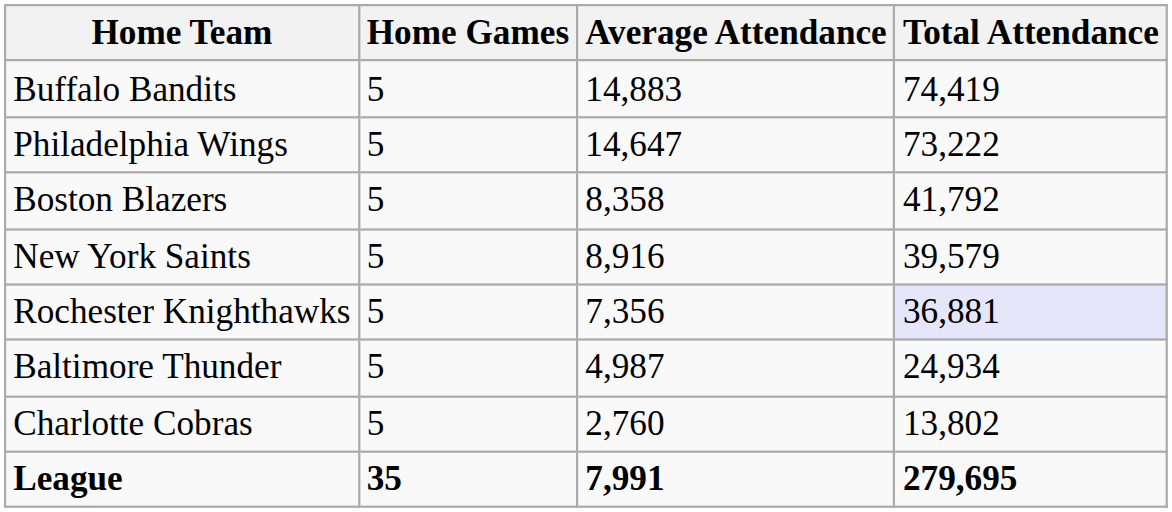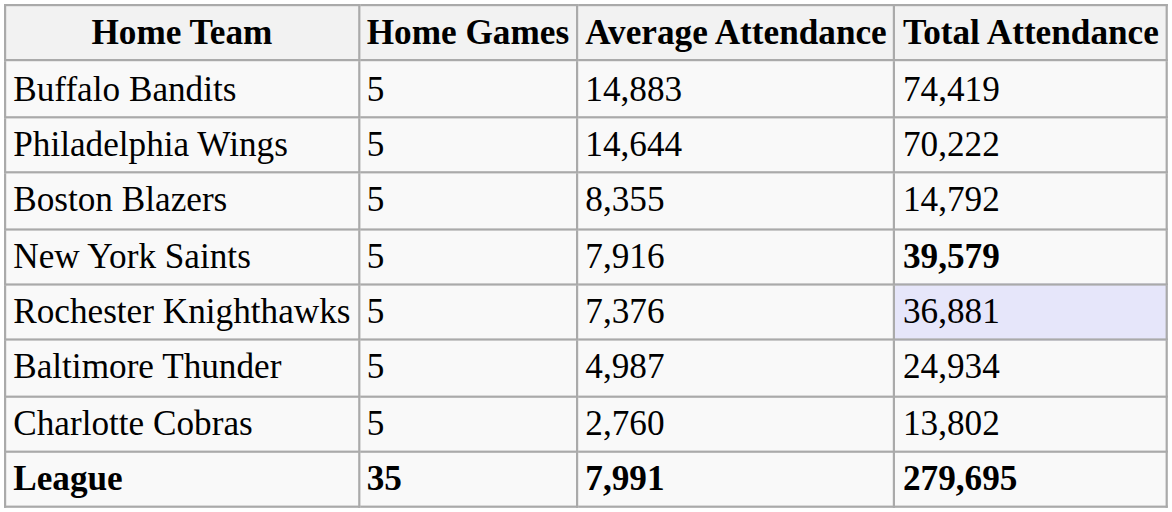 <table class="wikitable sortable">
 <tr>
 <th>Home Team</th>
 <th>Home Games</th>
 <th>Average Attendance</th>
 <th>Total Attendance</th>
 </tr>
 <tr>
 <td>Buffalo Bandits</td>
 <td>5</td>
 <td>14,883</td>
 <td>74,419</td>
 </tr>
 <tr>
 <td>Philadelphia Wings</td>
 <td>5</td>
-<td>14,647</td>
-<td>73,222</td>
+<td>14,644</td>
+<td>70,222</td>
 </tr>
 <tr>
 <td>Boston Blazers</td>
 <td>5</td>
-<td>8,358</td>
-<td>41,792</td>
+<td>8,355</td>
+<td>14,792</td>
 </tr>
 <tr>
 <td>New York Saints</td>
 <td>5</td>
-<td>8,916</td>
-<td>39,579</td>
+<td>7,916</td>
+<td><strong>39,579</strong></td>
 </tr>
 <tr>
 <td>Rochester Knighthawks</td>
 <td>5</td>
-<td>7,356</td>
+<td>7,376</td>
 <td style="background: lavender;">36,881</td>
 </tr>
 <tr>
 <td>Baltimore Thunder</td>
 <td>5</td>
 <td>4,987</td>
 <td>24,934</td>
 </tr>
 <tr>
 <td>Charlotte Cobras</td>
 <td>5</td>
 <td>2,760</td>
 <td>13,802</td>
 </tr>
 <tr class="sortbottom">
 <td><strong>League</strong></td>
 <td><strong>35</strong></td>
 <td><strong>7,991</strong></td>
 <td><strong>279,695</strong></td>
 </tr>
 </table>
